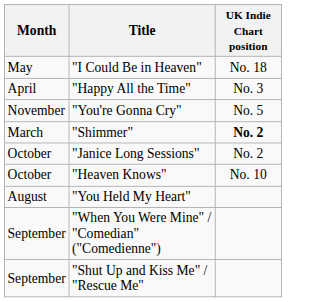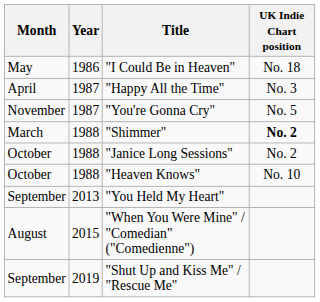 <table class="wikitable">
 <tr>
 <th>Month</th>
+<th>Year</th>
 <th width="165">Title</th>
 <th width="70"><small>UK Indie Chart position</small></th>
 </tr>
 <tr>
 <td>May</td>
+<td>1986</td>
 <td>"I Could Be in Heaven"</td>
 <td align="center">No. 18</td>
 </tr>
 <tr>
 <td>April</td>
+<td>1987</td>
 <td>"Happy All the Time"</td>
 <td align="center">No. 3</td>
 </tr>
 <tr>
 <td>November</td>
+<td>1987</td>
 <td>"You're Gonna Cry"</td>
 <td align="center">No. 5</td>
 </tr>
 <tr>
 <td>March</td>
+<td>1988</td>
 <td>"Shimmer"</td>
 <td align="center"><strong>No. 2</strong></td>
 </tr>
 <tr>
 <td>October</td>
+<td>1988</td>
 <td>"Janice Long Sessions"</td>
 <td align="center">No. 2</td>
 </tr>
 <tr>
 <td>October</td>
+<td>1988</td>
 <td>"Heaven Knows"</td>
 <td align="center">No. 10</td>
 </tr>
 <tr>
-<td>August</td>
+<td>September</td>
+<td>2013</td>
 <td>"You Held My Heart"</td>
 <td align="center"></td>
 </tr>
 <tr>
-<td>September</td>
+<td>August</td>
+<td>2015</td>
 <td>"When You Were Mine" / "Comedian" ("Comedienne")</td>
 <td align="center"></td>
 </tr>
 <tr>
 <td>September</td>
+<td>2019</td>
 <td>"Shut Up and Kiss Me" / "Rescue Me"</td>
 <td></td>
 </tr>
 </table>
